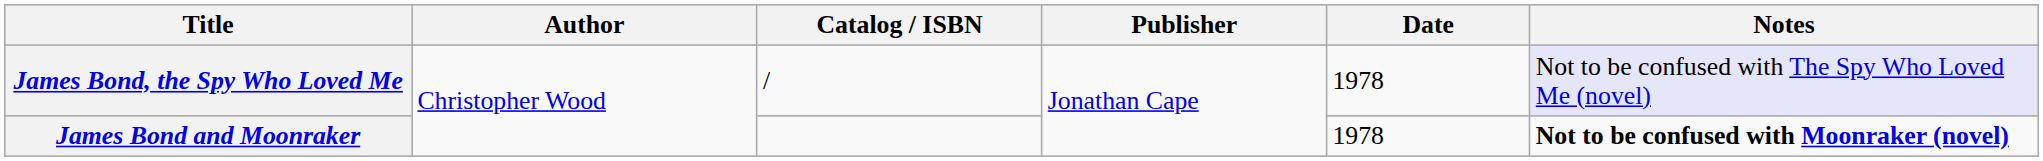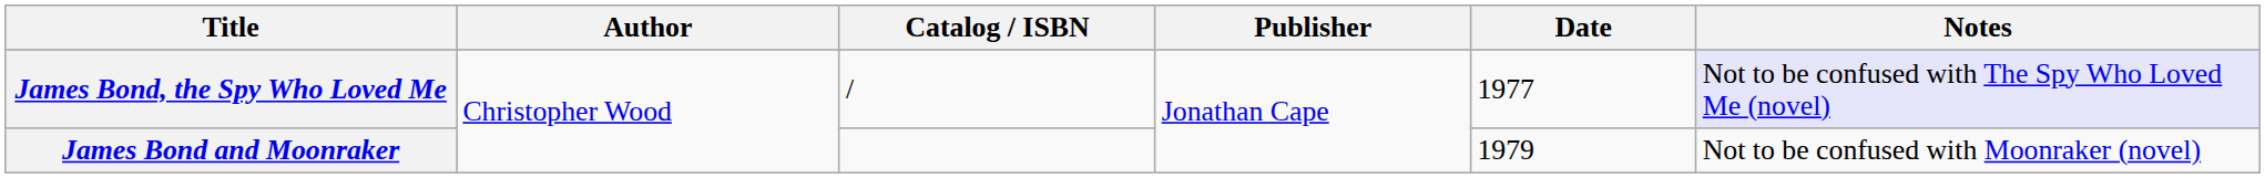 <table class="wikitable sortable" style="width:100%;">
 <tr>
 <th width=20%>Title</th>
 <th width=17%>Author</th>
 <th width=14%>Catalog / ISBN</th>
 <th width=14%>Publisher</th>
 <th width=10%>Date</th>
 <th width=25%>Notes</th>
 </tr>
 <tr>
 <th><em><a href='#'>James Bond, the Spy Who Loved Me</a></em></th>
 <td rowspan="2"><a href='#'>Christopher Wood</a></td>
 <td>/</td>
 <td rowspan="2"><a href='#'>Jonathan Cape</a></td>
-<td>1978</td>
+<td>1977</td>
 <td style="background: lavender;">Not to be confused with <a href='#'>The Spy Who Loved Me (novel)</a></td>
 </tr>
 <tr>
 <th><em><a href='#'>James Bond and Moonraker</a></em></th>
 <td></td>
-<td>1978</td>
-<td><strong>Not to be confused with <a href='#'>Moonraker (novel)</a></strong></td>
+<td>1979</td>
+<td>Not to be confused with <a href='#'>Moonraker (novel)</a></td>
 </tr>
 </table>
